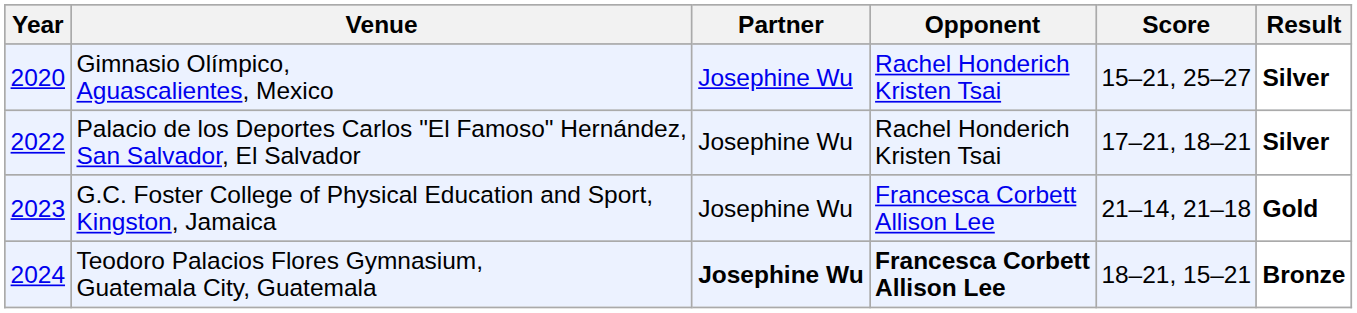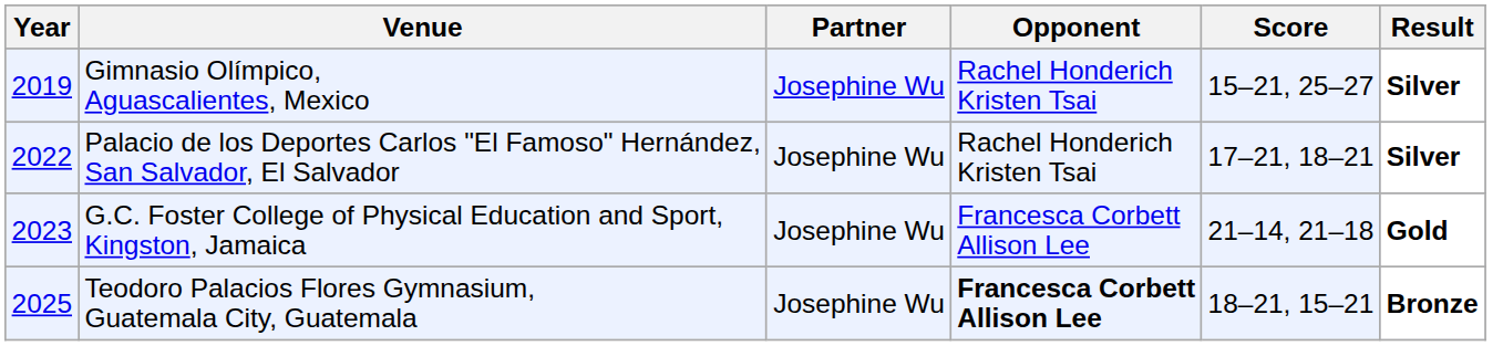 <table class="sortable wikitable" style="font-size: 90%;">
 <tr>
 <th>Year</th>
 <th>Venue</th>
 <th>Partner</th>
 <th>Opponent</th>
 <th>Score</th>
 <th>Result</th>
 </tr>
 <tr style="background:#ECF2FF">
-<td align="center"><a href='#'>2020</a></td>
+<td align="center"><a href='#'>2019</a></td>
 <td align="left">Gimnasio Olímpico,<br><a href='#'>Aguascalientes</a>, Mexico</td>
 <td align="left"> <a href='#'>Josephine Wu</a></td>
 <td align="left"> <a href='#'>Rachel Honderich</a><br> <a href='#'>Kristen Tsai</a></td>
 <td align="left">15–21, 25–27</td>
 <td style="text-align:left; background:white"> <strong>Silver</strong></td>
 </tr>
 <tr style="background:#ECF2FF">
 <td align="center"><a href='#'>2022</a></td>
 <td align="left">Palacio de los Deportes Carlos "El Famoso" Hernández,<br><a href='#'>San Salvador</a>, El Salvador</td>
 <td align="left"> Josephine Wu</td>
 <td align="left"> Rachel Honderich<br> Kristen Tsai</td>
 <td align="left">17–21, 18–21</td>
 <td style="text-align:left; background:white"> <strong>Silver</strong></td>
 </tr>
 <tr style="background:#ECF2FF">
 <td align="center"><a href='#'>2023</a></td>
 <td align="left">G.C. Foster College of Physical Education and Sport,<br><a href='#'>Kingston</a>, Jamaica</td>
 <td align="left"> Josephine Wu</td>
 <td align="left"> <a href='#'>Francesca Corbett</a><br> <a href='#'>Allison Lee</a></td>
 <td align="left">21–14, 21–18</td>
 <td style="text-align:left; background:white"> <strong>Gold</strong></td>
 </tr>
 <tr style="background:#ECF2FF">
-<td align="center"><a href='#'>2024</a></td>
+<td align="center"><a href='#'>2025</a></td>
 <td align="left">Teodoro Palacios Flores Gymnasium,<br>Guatemala City, Guatemala</td>
-<td align="left"><strong> Josephine Wu</strong></td>
+<td align="left"> Josephine Wu</td>
 <td align="left"><strong> Francesca Corbett<br> Allison Lee</strong></td>
 <td align="left">18–21, 15–21</td>
 <td style="text-align:left; background:white"> <strong>Bronze</strong></td>
 </tr>
 </table>
